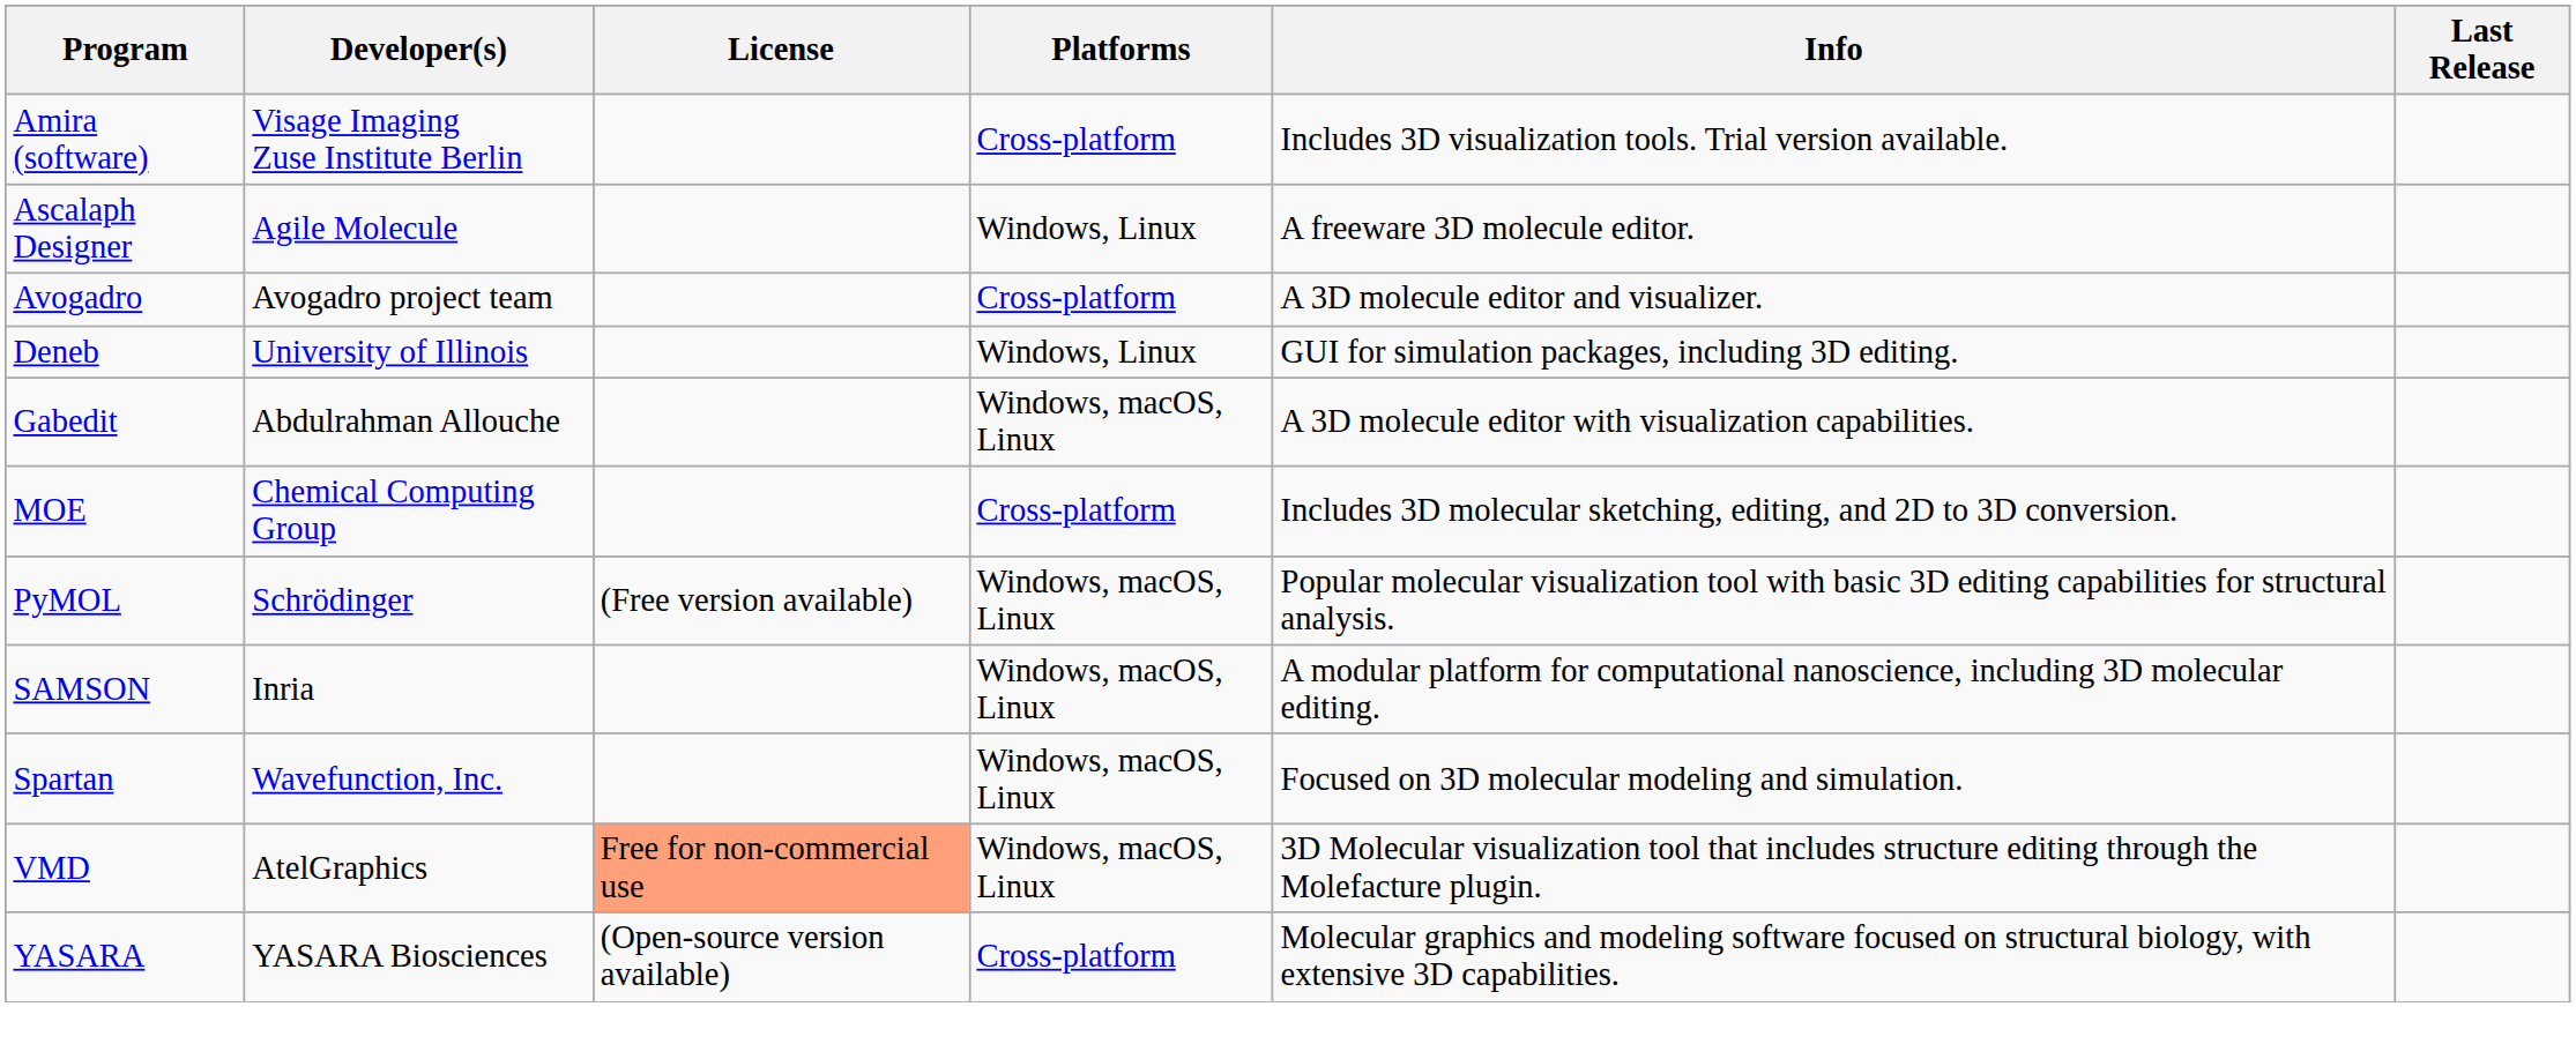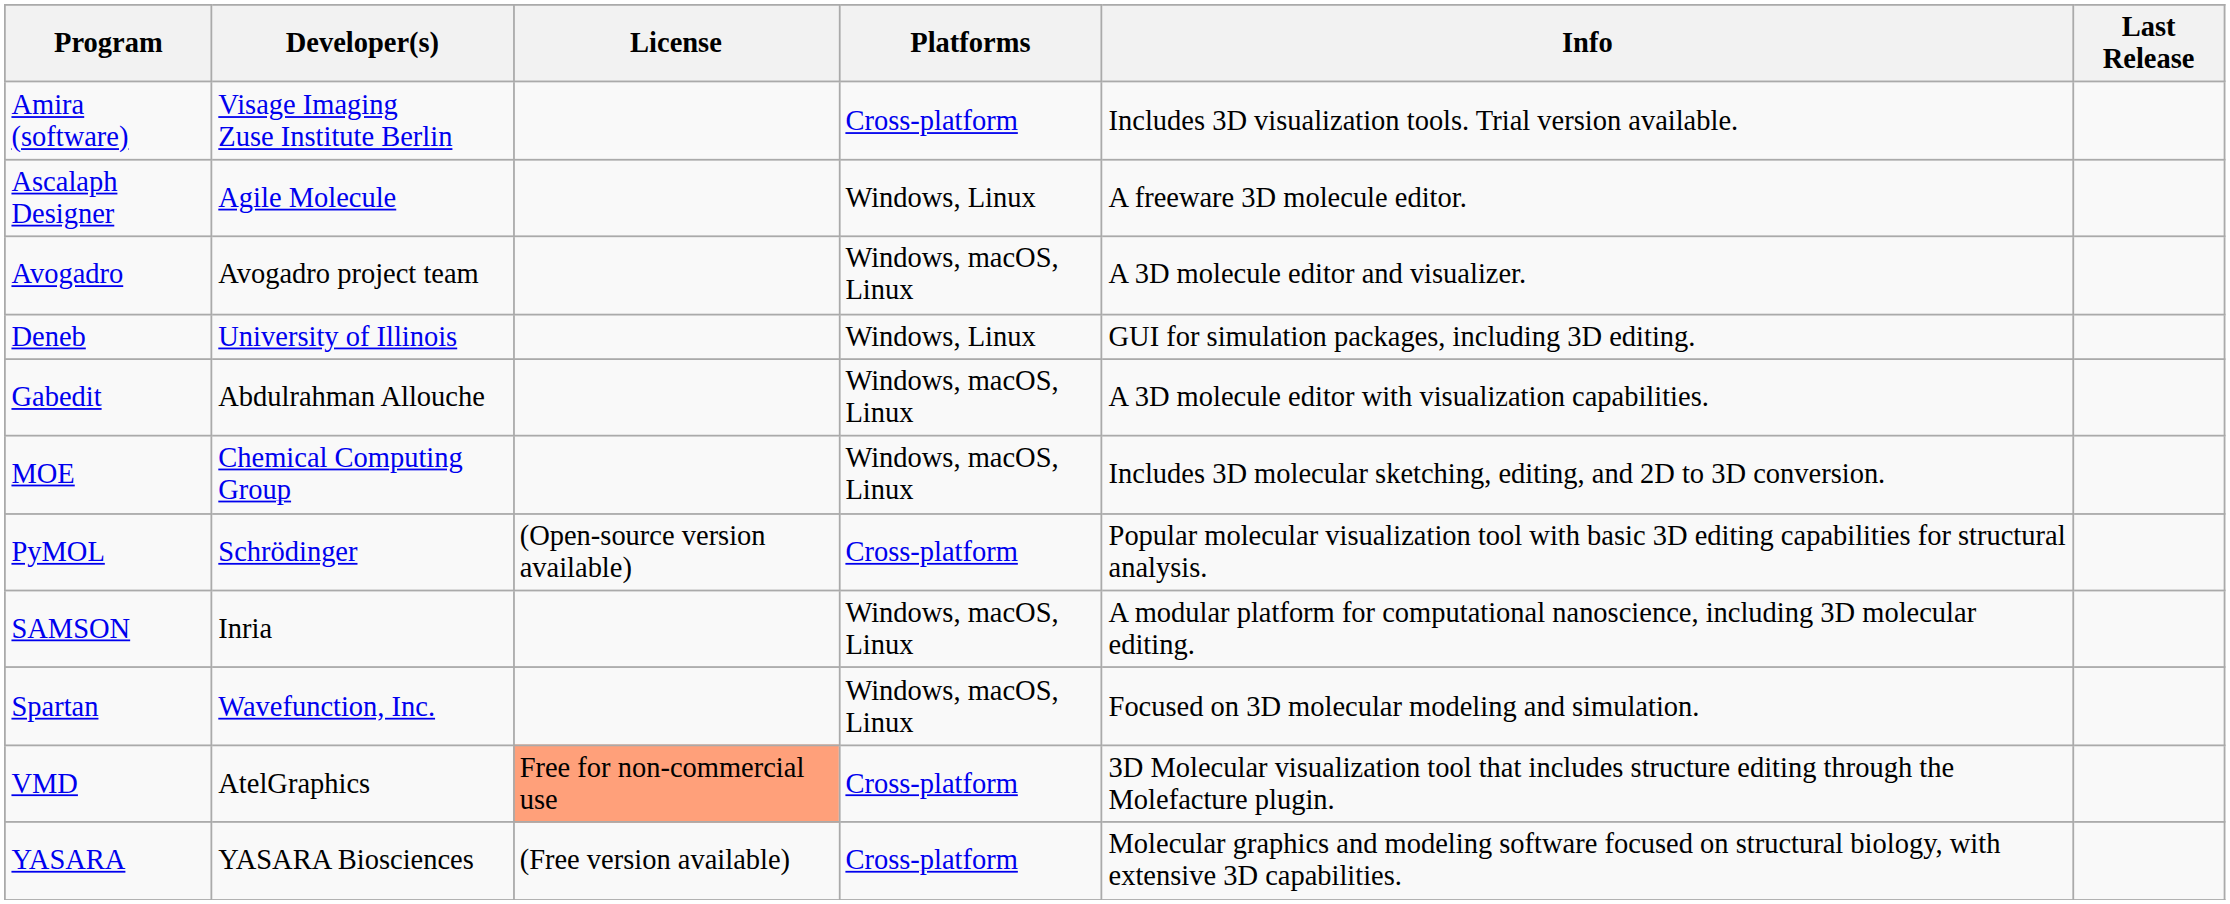 <table class="wikitable sortable">
 <tr>
 <th>Program</th>
 <th>Developer(s)</th>
 <th>License</th>
 <th>Platforms</th>
 <th>Info</th>
 <th>Last Release</th>
 </tr>
 <tr>
 <td><a href='#'>Amira (software)</a></td>
 <td><a href='#'>Visage Imaging</a><br><a href='#'>Zuse Institute Berlin</a></td>
 <td></td>
 <td><a href='#'>Cross-platform</a></td>
 <td>Includes 3D visualization tools. Trial version available.</td>
 <td></td>
 </tr>
 <tr>
 <td><a href='#'>Ascalaph Designer</a></td>
 <td><a href='#'>Agile Molecule</a></td>
 <td></td>
 <td>Windows, Linux</td>
 <td>A freeware 3D molecule editor.</td>
 <td></td>
 </tr>
 <tr>
 <td><a href='#'>Avogadro</a></td>
 <td>Avogadro project team</td>
 <td></td>
-<td><a href='#'>Cross-platform</a></td>
+<td>Windows, macOS, Linux</td>
 <td>A 3D molecule editor and visualizer.</td>
 <td></td>
 </tr>
 <tr>
 <td><a href='#'>Deneb</a></td>
 <td><a href='#'>University of Illinois</a></td>
 <td></td>
 <td>Windows, Linux</td>
 <td>GUI for simulation packages, including 3D editing.</td>
 <td></td>
 </tr>
 <tr>
 <td><a href='#'>Gabedit</a></td>
 <td>Abdulrahman Allouche</td>
 <td></td>
 <td>Windows, macOS, Linux</td>
 <td>A 3D molecule editor with visualization capabilities.</td>
 <td></td>
 </tr>
 <tr>
 <td><a href='#'>MOE</a></td>
 <td><a href='#'>Chemical Computing Group</a></td>
 <td></td>
-<td><a href='#'>Cross-platform</a></td>
+<td>Windows, macOS, Linux</td>
 <td>Includes 3D molecular sketching, editing, and 2D to 3D conversion.</td>
 <td></td>
 </tr>
 <tr>
 <td><a href='#'>PyMOL</a></td>
 <td><a href='#'>Schrödinger</a></td>
-<td> (Free version available)</td>
-<td>Windows, macOS, Linux</td>
+<td> (Open-source version available)</td>
+<td><a href='#'>Cross-platform</a></td>
 <td>Popular molecular visualization tool with basic 3D editing capabilities for structural analysis.</td>
 <td></td>
 </tr>
 <tr>
 <td><a href='#'>SAMSON</a></td>
 <td>Inria</td>
 <td></td>
 <td>Windows, macOS, Linux</td>
 <td>A modular platform for computational nanoscience, including 3D molecular editing.</td>
 <td></td>
 </tr>
 <tr>
 <td><a href='#'>Spartan</a></td>
 <td><a href='#'>Wavefunction, Inc.</a></td>
 <td></td>
 <td>Windows, macOS, Linux</td>
 <td>Focused on 3D molecular modeling and simulation.</td>
 <td></td>
 </tr>
 <tr>
 <td><a href='#'>VMD</a></td>
 <td>AtelGraphics</td>
 <td style="background: lightsalmon;">Free for non-commercial use</td>
-<td>Windows, macOS, Linux</td>
+<td><a href='#'>Cross-platform</a></td>
 <td>3D Molecular visualization tool that includes structure editing through the Molefacture plugin.</td>
 <td></td>
 </tr>
 <tr>
 <td><a href='#'>YASARA</a></td>
 <td>YASARA Biosciences</td>
-<td> (Open-source version available)</td>
+<td> (Free version available)</td>
 <td><a href='#'>Cross-platform</a></td>
 <td>Molecular graphics and modeling software focused on structural biology, with extensive 3D capabilities.</td>
 <td></td>
 </tr>
 <tr>
 </tr>
 </table>
